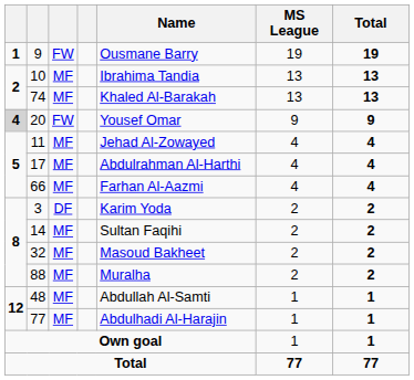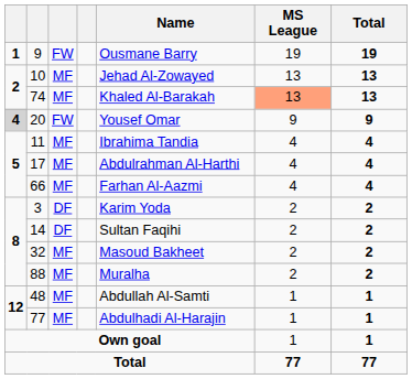 <table class="wikitable" style="text-align:center">
 <tr>
 <th width=15></th>
 <th width=15></th>
 <th width=15></th>
 <th width=15></th>
 <th width=175>Name</th>
 <th width=80>MS League</th>
 <th width=80>Total</th>
 </tr>
 <tr>
 <td><strong>1</strong></td>
 <td>9</td>
 <td><a href='#'>FW</a></td>
 <td></td>
 <td align=left><a href='#'>Ousmane Barry</a></td>
 <td>19</td>
 <td><strong>19</strong></td>
 </tr>
 <tr>
 <td rowspan=2><strong>2</strong></td>
 <td>10</td>
 <td><a href='#'>MF</a></td>
 <td></td>
-<td align=left><a href='#'>Ibrahima Tandia</a></td>
+<td align=left><a href='#'>Jehad Al-Zowayed</a></td>
 <td>13</td>
 <td><strong>13</strong></td>
 </tr>
 <tr>
 <td>74</td>
 <td><a href='#'>MF</a></td>
 <td></td>
 <td align=left><a href='#'>Khaled Al-Barakah</a></td>
-<td>13</td>
+<td style="background: lightsalmon;">13</td>
 <td><strong>13</strong></td>
 </tr>
 <tr>
 <td style="background: lightgrey;"><strong>4</strong></td>
 <td>20</td>
 <td><a href='#'>FW</a></td>
 <td></td>
 <td align=left><a href='#'>Yousef Omar</a></td>
 <td>9</td>
 <td><strong>9</strong></td>
 </tr>
 <tr>
 <td rowspan=3><strong>5</strong></td>
 <td>11</td>
 <td><a href='#'>MF</a></td>
 <td></td>
-<td align=left><a href='#'>Jehad Al-Zowayed</a></td>
+<td align=left><a href='#'>Ibrahima Tandia</a></td>
 <td>4</td>
 <td><strong>4</strong></td>
 </tr>
 <tr>
 <td>17</td>
 <td><a href='#'>MF</a></td>
 <td></td>
 <td align=left><a href='#'>Abdulrahman Al-Harthi</a></td>
 <td>4</td>
 <td><strong>4</strong></td>
 </tr>
 <tr>
 <td>66</td>
 <td><a href='#'>MF</a></td>
 <td></td>
 <td align=left><a href='#'>Farhan Al-Aazmi</a></td>
 <td>4</td>
 <td><strong>4</strong></td>
 </tr>
 <tr>
 <td rowspan=4><strong>8</strong></td>
 <td>3</td>
 <td><a href='#'>DF</a></td>
 <td></td>
 <td align=left><a href='#'>Karim Yoda</a></td>
 <td>2</td>
 <td><strong>2</strong></td>
 </tr>
 <tr>
 <td>14</td>
-<td><a href='#'>MF</a></td>
+<td><a href='#'>DF</a></td>
 <td></td>
 <td align=left>Sultan Faqihi</td>
 <td>2</td>
 <td><strong>2</strong></td>
 </tr>
 <tr>
 <td>32</td>
 <td><a href='#'>MF</a></td>
 <td></td>
 <td align=left><a href='#'>Masoud Bakheet</a></td>
 <td>2</td>
 <td><strong>2</strong></td>
 </tr>
 <tr>
 <td>88</td>
 <td><a href='#'>MF</a></td>
 <td></td>
 <td align=left><a href='#'>Muralha</a></td>
 <td>2</td>
 <td><strong>2</strong></td>
 </tr>
 <tr>
 <td rowspan=2><strong>12</strong></td>
 <td>48</td>
 <td><a href='#'>MF</a></td>
 <td></td>
 <td align=left>Abdullah Al-Samti</td>
 <td>1</td>
 <td><strong>1</strong></td>
 </tr>
 <tr>
 <td>77</td>
 <td><a href='#'>MF</a></td>
 <td></td>
 <td align=left><a href='#'>Abdulhadi Al-Harajin</a></td>
 <td>1</td>
 <td><strong>1</strong></td>
 </tr>
 <tr>
 <td colspan=5><strong>Own goal</strong></td>
 <td>1</td>
 <td><strong>1</strong></td>
 </tr>
 <tr>
 <td colspan=5><strong>Total</strong></td>
 <td><strong>77</strong></td>
 <td><strong>77</strong></td>
 </tr>
 </table>
